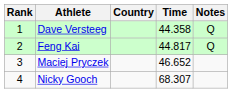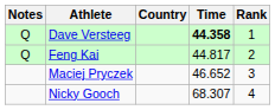 <table class="wikitable" style="text-align:center">
 <tr>
-<th>Rank</th>
+<th>Notes</th>
 <th>Athlete</th>
 <th>Country</th>
 <th>Time</th>
-<th>Notes</th>
+<th>Rank</th>
 </tr>
 <tr bgcolor=ccffcc>
-<td>1</td>
+<td>Q</td>
 <td align=left><a href='#'>Dave Versteeg</a></td>
 <td align=left></td>
-<td>44.358</td>
-<td>Q</td>
+<td><strong>44.358</strong></td>
+<td>1</td>
 </tr>
 <tr bgcolor=ccffcc>
-<td>2</td>
+<td>Q</td>
 <td align=left><a href='#'>Feng Kai</a></td>
 <td align=left></td>
 <td>44.817</td>
-<td>Q</td>
+<td>2</td>
 </tr>
 <tr>
-<td>3</td>
+<td></td>
 <td align=left><a href='#'>Maciej Pryczek</a></td>
 <td align=left></td>
 <td>46.652</td>
-<td></td>
+<td>3</td>
 </tr>
 <tr>
-<td>4</td>
+<td></td>
 <td align=left><a href='#'>Nicky Gooch</a></td>
 <td align=left></td>
 <td>68.307</td>
-<td></td>
+<td>4</td>
 </tr>
 </table>
